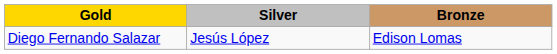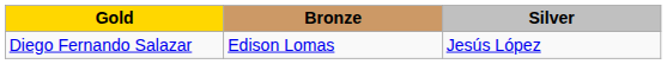 <table class="wikitable" style="text-align:left">
 <tr align="center">
 <td width=200 bgcolor=gold><strong>Gold</strong></td>
+<td width=200 bgcolor=CC9966><strong>Bronze</strong></td>
 <td width=200 bgcolor=silver><strong>Silver</strong></td>
-<td width=200 bgcolor=CC9966><strong>Bronze</strong></td>
 </tr>
 <tr>
 <td><a href='#'>Diego Fernando Salazar</a><br><em></em></td>
+<td><a href='#'>Edison Lomas</a><br><em></em></td>
 <td><a href='#'>Jesús López</a><br><em></em></td>
-<td><a href='#'>Edison Lomas</a><br><em></em></td>
 </tr>
 </table>
